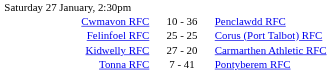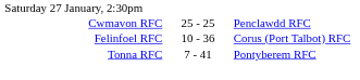 <table style="width:70%;" cellspacing="1">
 <tr>
 <th width=35%></th>
 <th width=15%></th>
 <th></th>
 </tr>
 <tr>
 <td>Saturday 27 January, 2:30pm</td>
 </tr>
 <tr>
 <td align=right><a href='#'>Cwmavon RFC</a></td>
-<td align=center>10 - 36</td>
+<td align=center>25 - 25</td>
 <td><a href='#'>Penclawdd RFC</a></td>
 </tr>
 <tr>
 <td align=right><a href='#'>Felinfoel RFC</a></td>
-<td align=center>25 - 25</td>
+<td align=center>10 - 36</td>
 <td><a href='#'>Corus (Port Talbot) RFC</a></td>
-</tr>
-<tr>
-<td align=right><a href='#'>Kidwelly RFC</a></td>
-<td align=center>27 - 20</td>
-<td><a href='#'>Carmarthen Athletic RFC</a></td>
 </tr>
 <tr>
 <td align=right><a href='#'>Tonna RFC</a></td>
 <td align=center>7 - 41</td>
 <td><a href='#'>Pontyberem RFC</a></td>
 </tr>
 </table>
